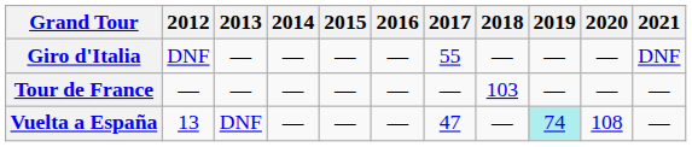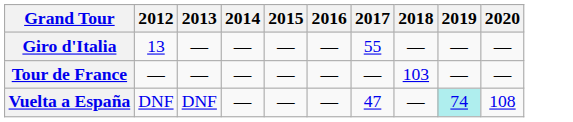 <table class="wikitable plainrowheaders">
 <tr>
 <th scope="col"><a href='#'>Grand Tour</a></th>
 <th scope="col">2012</th>
 <th scope="col">2013</th>
 <th scope="col">2014</th>
 <th scope="col">2015</th>
 <th scope="col">2016</th>
 <th scope="col">2017</th>
 <th scope="col">2018</th>
 <th scope="col">2019</th>
 <th scope="col">2020</th>
-<th scope="col">2021</th>
 </tr>
 <tr style="text-align:center;">
 <th scope="row"> <a href='#'>Giro d'Italia</a></th>
-<td><a href='#'>DNF</a></td>
+<td><a href='#'>13</a></td>
 <td>—</td>
 <td>—</td>
 <td>—</td>
 <td>—</td>
 <td><a href='#'>55</a></td>
 <td>—</td>
 <td>—</td>
 <td>—</td>
-<td><a href='#'>DNF</a></td>
 </tr>
 <tr style="text-align:center;">
 <th scope="row"> <a href='#'>Tour de France</a></th>
 <td>—</td>
 <td>—</td>
 <td>—</td>
 <td>—</td>
 <td>—</td>
 <td>—</td>
 <td><a href='#'>103</a></td>
 <td>—</td>
 <td>—</td>
-<td>—</td>
 </tr>
 <tr style="text-align:center;">
 <th scope="row"> <a href='#'>Vuelta a España</a></th>
-<td><a href='#'>13</a></td>
+<td><a href='#'>DNF</a></td>
 <td><a href='#'>DNF</a></td>
 <td>—</td>
 <td>—</td>
 <td>—</td>
 <td><a href='#'>47</a></td>
 <td>—</td>
 <td style="background: paleturquoise;"><a href='#'>74</a></td>
 <td><a href='#'>108</a></td>
-<td>—</td>
 </tr>
 </table>
